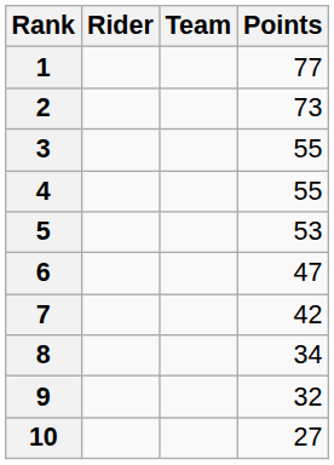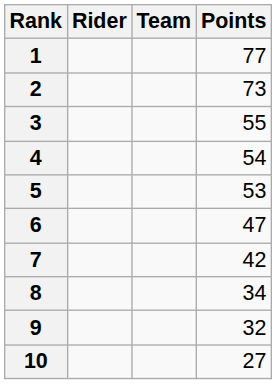 <table class="wikitable" margin-bottom:0;">
 <tr>
 <th scope="col">Rank</th>
 <th scope="col">Rider</th>
 <th scope="col">Team</th>
 <th scope="col">Points</th>
 </tr>
 <tr>
 <th scope="row">1</th>
 <td> </td>
 <td></td>
 <td align="right">77</td>
 </tr>
 <tr>
 <th scope="row">2</th>
 <td></td>
 <td></td>
 <td align="right">73</td>
 </tr>
 <tr>
 <th scope="row">3</th>
 <td></td>
 <td></td>
 <td align="right">55</td>
 </tr>
 <tr>
 <th scope="row">4</th>
 <td></td>
 <td></td>
-<td align="right">55</td>
+<td align="right">54</td>
 </tr>
 <tr>
 <th scope="row">5</th>
 <td></td>
 <td></td>
 <td align="right">53</td>
 </tr>
 <tr>
 <th scope="row">6</th>
 <td> </td>
 <td></td>
 <td align="right">47</td>
 </tr>
 <tr>
 <th scope="row">7</th>
 <td></td>
 <td></td>
 <td align="right">42</td>
 </tr>
 <tr>
 <th scope="row">8</th>
 <td></td>
 <td></td>
 <td align="right">34</td>
 </tr>
 <tr>
 <th scope="row">9</th>
 <td></td>
 <td></td>
 <td align="right">32</td>
 </tr>
 <tr>
 <th scope="row">10</th>
 <td></td>
 <td></td>
 <td align="right">27</td>
 </tr>
 </table>
